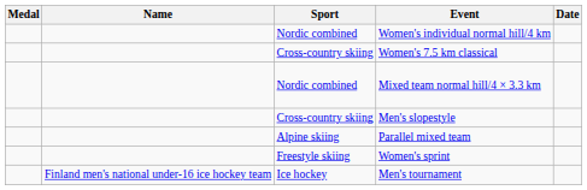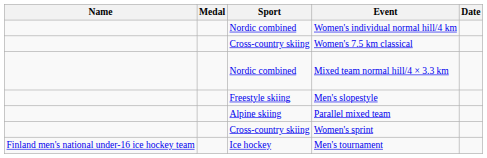 <table class="wikitable sortable" style="font-size:95%;">
 <tr>
+<th>Name</th>
 <th>Medal</th>
-<th>Name</th>
 <th>Sport</th>
 <th>Event</th>
 <th>Date</th>
 </tr>
 <tr>
 <td></td>
 <td></td>
 <td><a href='#'>Nordic combined</a></td>
 <td><a href='#'>Women's individual normal hill/4 km</a></td>
 <td></td>
 </tr>
 <tr>
 <td></td>
 <td></td>
 <td><a href='#'>Cross-country skiing</a></td>
 <td><a href='#'>Women's 7.5 km classical</a></td>
 <td></td>
 </tr>
 <tr>
+<td><br><br><br></td>
 <td></td>
-<td><br><br><br></td>
 <td><a href='#'>Nordic combined</a></td>
 <td><a href='#'>Mixed team normal hill/4 × 3.3 km</a></td>
 <td></td>
 </tr>
 <tr>
 <td></td>
 <td></td>
-<td><a href='#'>Cross-country skiing</a></td>
+<td><a href='#'>Freestyle skiing</a></td>
 <td><a href='#'>Men's slopestyle</a></td>
 <td></td>
 </tr>
 <tr>
+<td><br></td>
 <td></td>
-<td><br></td>
 <td><a href='#'>Alpine skiing</a></td>
 <td><a href='#'>Parallel mixed team</a></td>
 <td></td>
 </tr>
 <tr>
 <td></td>
 <td></td>
-<td><a href='#'>Freestyle skiing</a></td>
+<td><a href='#'>Cross-country skiing</a></td>
 <td><a href='#'>Women's sprint</a></td>
 <td></td>
 </tr>
 <tr>
+<td><a href='#'>Finland men's national under-16 ice hockey team</a></td>
 <td></td>
-<td><a href='#'>Finland men's national under-16 ice hockey team</a></td>
 <td><a href='#'>Ice hockey</a></td>
 <td><a href='#'>Men's tournament</a></td>
 <td></td>
 </tr>
 </table>
